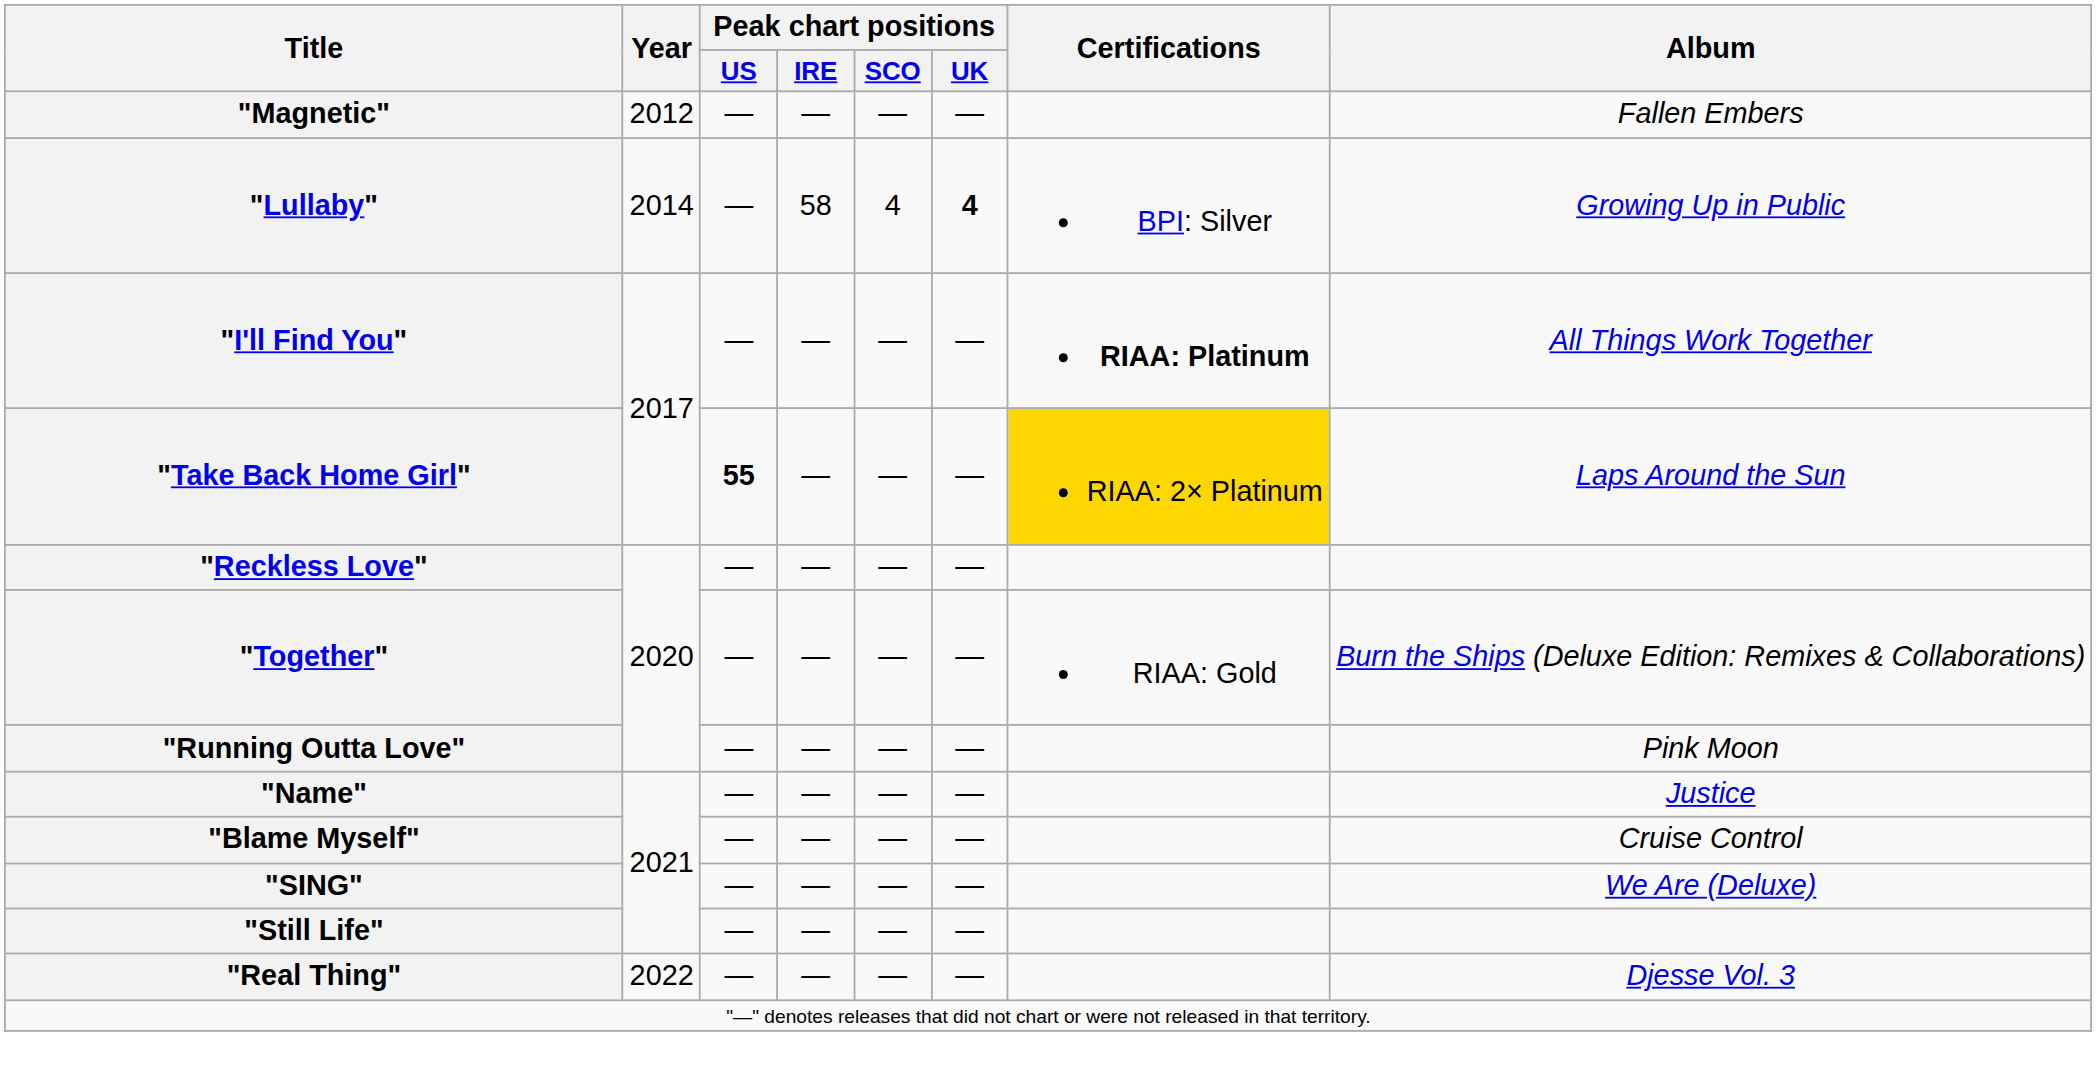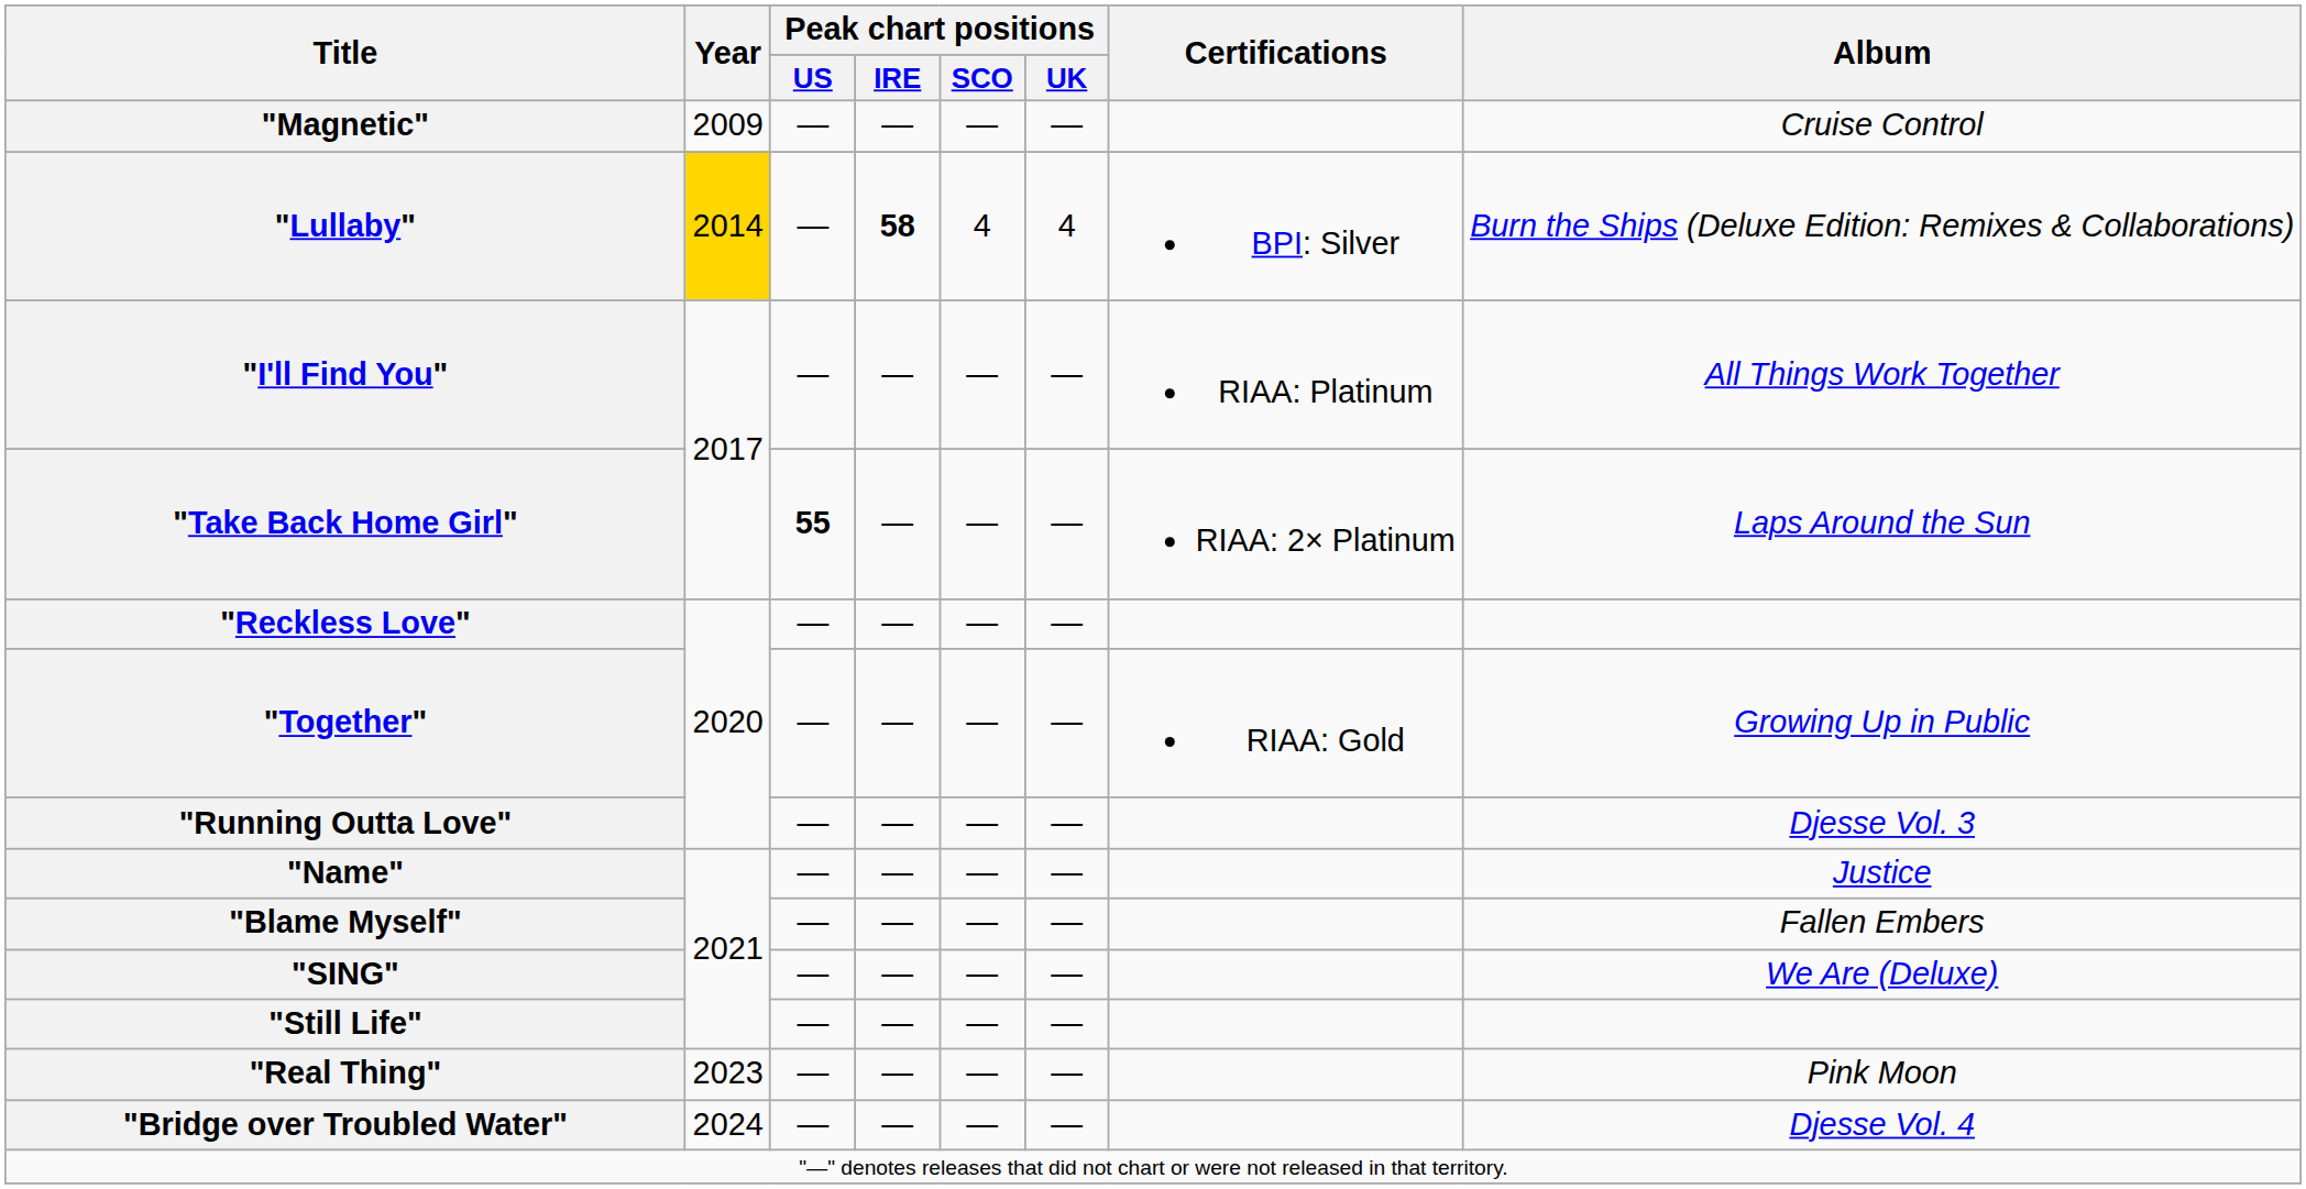 <table class="wikitable plainrowheaders" style="text-align:center;">
 <tr>
 <th scope="col" rowspan="2" style="width:21em;">Title</th>
 <th scope="col" rowspan="2">Year</th>
 <th scope="col" colspan="4">Peak chart positions</th>
 <th scope="col" rowspan="2">Certifications</th>
 <th scope="col" rowspan="2">Album</th>
 </tr>
 <tr>
 <th scope="col" style="width:2.5em;font-size:90%;"><a href='#'>US</a><br></th>
 <th scope="col" style="width:2.5em;font-size:90%;"><a href='#'>IRE</a><br></th>
 <th scope="col" style="width:2.5em;font-size:90%;"><a href='#'>SCO</a><br></th>
 <th scope="col" style="width:2.5em;font-size:90%;"><a href='#'>UK</a><br></th>
 </tr>
 <tr>
 <th scope="row">"Magnetic"<br></th>
-<td>2012</td>
+<td>2009</td>
 <td>—</td>
 <td>—</td>
 <td>—</td>
 <td>—</td>
 <td></td>
-<td><em>Fallen Embers</em></td>
+<td><em>Cruise Control</em></td>
 </tr>
 <tr>
 <th scope="row">"<a href='#'>Lullaby</a>"<br></th>
-<td>2014</td>
+<td style="background: gold;">2014</td>
 <td>—</td>
-<td>58</td>
+<td><strong>58</strong></td>
 <td>4</td>
-<td><strong>4</strong></td>
+<td>4</td>
 <td><br><ul><li><a href='#'>BPI</a>: Silver</li></ul></td>
-<td><em><a href='#'>Growing Up in Public</a></em></td>
+<td><em><a href='#'>Burn the Ships</a> (Deluxe Edition: Remixes & Collaborations)</em></td>
 </tr>
 <tr>
 <th scope="row">"<a href='#'>I'll Find You</a>"<br></th>
 <td rowspan="2">2017</td>
 <td>—</td>
 <td>—</td>
 <td>—</td>
 <td>—</td>
-<td><strong><br><ul><li>RIAA: Platinum</li></ul></strong></td>
+<td><br><ul><li>RIAA: Platinum</li></ul></td>
 <td><em><a href='#'>All Things Work Together</a></em></td>
 </tr>
 <tr>
 <th scope="row">"<a href='#'>Take Back Home Girl</a>"<br></th>
 <td><strong>55</strong></td>
 <td>—</td>
 <td>—</td>
 <td>—</td>
-<td style="background: gold;"><br><ul><li>RIAA: 2× Platinum</li></ul></td>
+<td><br><ul><li>RIAA: 2× Platinum</li></ul></td>
 <td><em><a href='#'>Laps Around the Sun</a></em></td>
 </tr>
 <tr>
 <th scope="row">"<a href='#'>Reckless Love</a>"<br></th>
 <td rowspan="3">2020</td>
 <td>—</td>
 <td>—</td>
 <td>—</td>
 <td>—</td>
 <td></td>
 <td></td>
 </tr>
 <tr>
 <th scope="row">"<a href='#'>Together</a>"<br> </th>
 <td>—</td>
 <td>—</td>
 <td>—</td>
 <td>—</td>
 <td><br><ul><li>RIAA: Gold</li></ul></td>
-<td><em><a href='#'>Burn the Ships</a> (Deluxe Edition: Remixes & Collaborations)</em></td>
+<td><em><a href='#'>Growing Up in Public</a></em></td>
 </tr>
 <tr>
 <th scope="row">"Running Outta Love"<br> </th>
 <td>—</td>
 <td>—</td>
 <td>—</td>
 <td>—</td>
 <td></td>
-<td><em>Pink Moon</em></td>
+<td><em><a href='#'>Djesse Vol. 3</a></em></td>
 </tr>
 <tr>
 <th scope="row">"Name" <br> </th>
 <td rowspan="4">2021</td>
 <td>—</td>
 <td>—</td>
 <td>—</td>
 <td>—</td>
 <td></td>
 <td><em><a href='#'>Justice</a></em></td>
 </tr>
 <tr>
 <th scope="row">"Blame Myself" <br> </th>
 <td>—</td>
 <td>—</td>
 <td>—</td>
 <td>—</td>
 <td></td>
-<td><em>Cruise Control</em></td>
+<td><em>Fallen Embers</em></td>
 </tr>
 <tr>
 <th scope="row">"SING"<br></th>
 <td>—</td>
 <td>—</td>
 <td>—</td>
 <td>―</td>
 <td></td>
 <td><em><a href='#'>We Are (Deluxe)</a></em></td>
 </tr>
 <tr>
 <th scope="row">"Still Life"<br></th>
 <td>—</td>
 <td>—</td>
 <td>—</td>
 <td>—</td>
 <td></td>
 <td></td>
 </tr>
 <tr>
 <th scope="row">"Real Thing" <br> </th>
-<td>2022</td>
+<td>2023</td>
 <td>—</td>
 <td>—</td>
 <td>—</td>
 <td>—</td>
 <td></td>
-<td><em><a href='#'>Djesse Vol. 3</a></em></td>
+<td><em>Pink Moon</em></td>
+</tr>
+<tr>
+<th scope="row">"Bridge over Troubled Water" <br> </th>
+<td rowspan="1">2024</td>
+<td>—</td>
+<td>—</td>
+<td>—</td>
+<td>—</td>
+<td></td>
+<td><em><a href='#'>Djesse Vol. 4</a></em></td>
 </tr>
 <tr>
 <td colspan="8" style="font-size:8pt">"—" denotes releases that did not chart or were not released in that territory.</td>
 </tr>
 </table>
